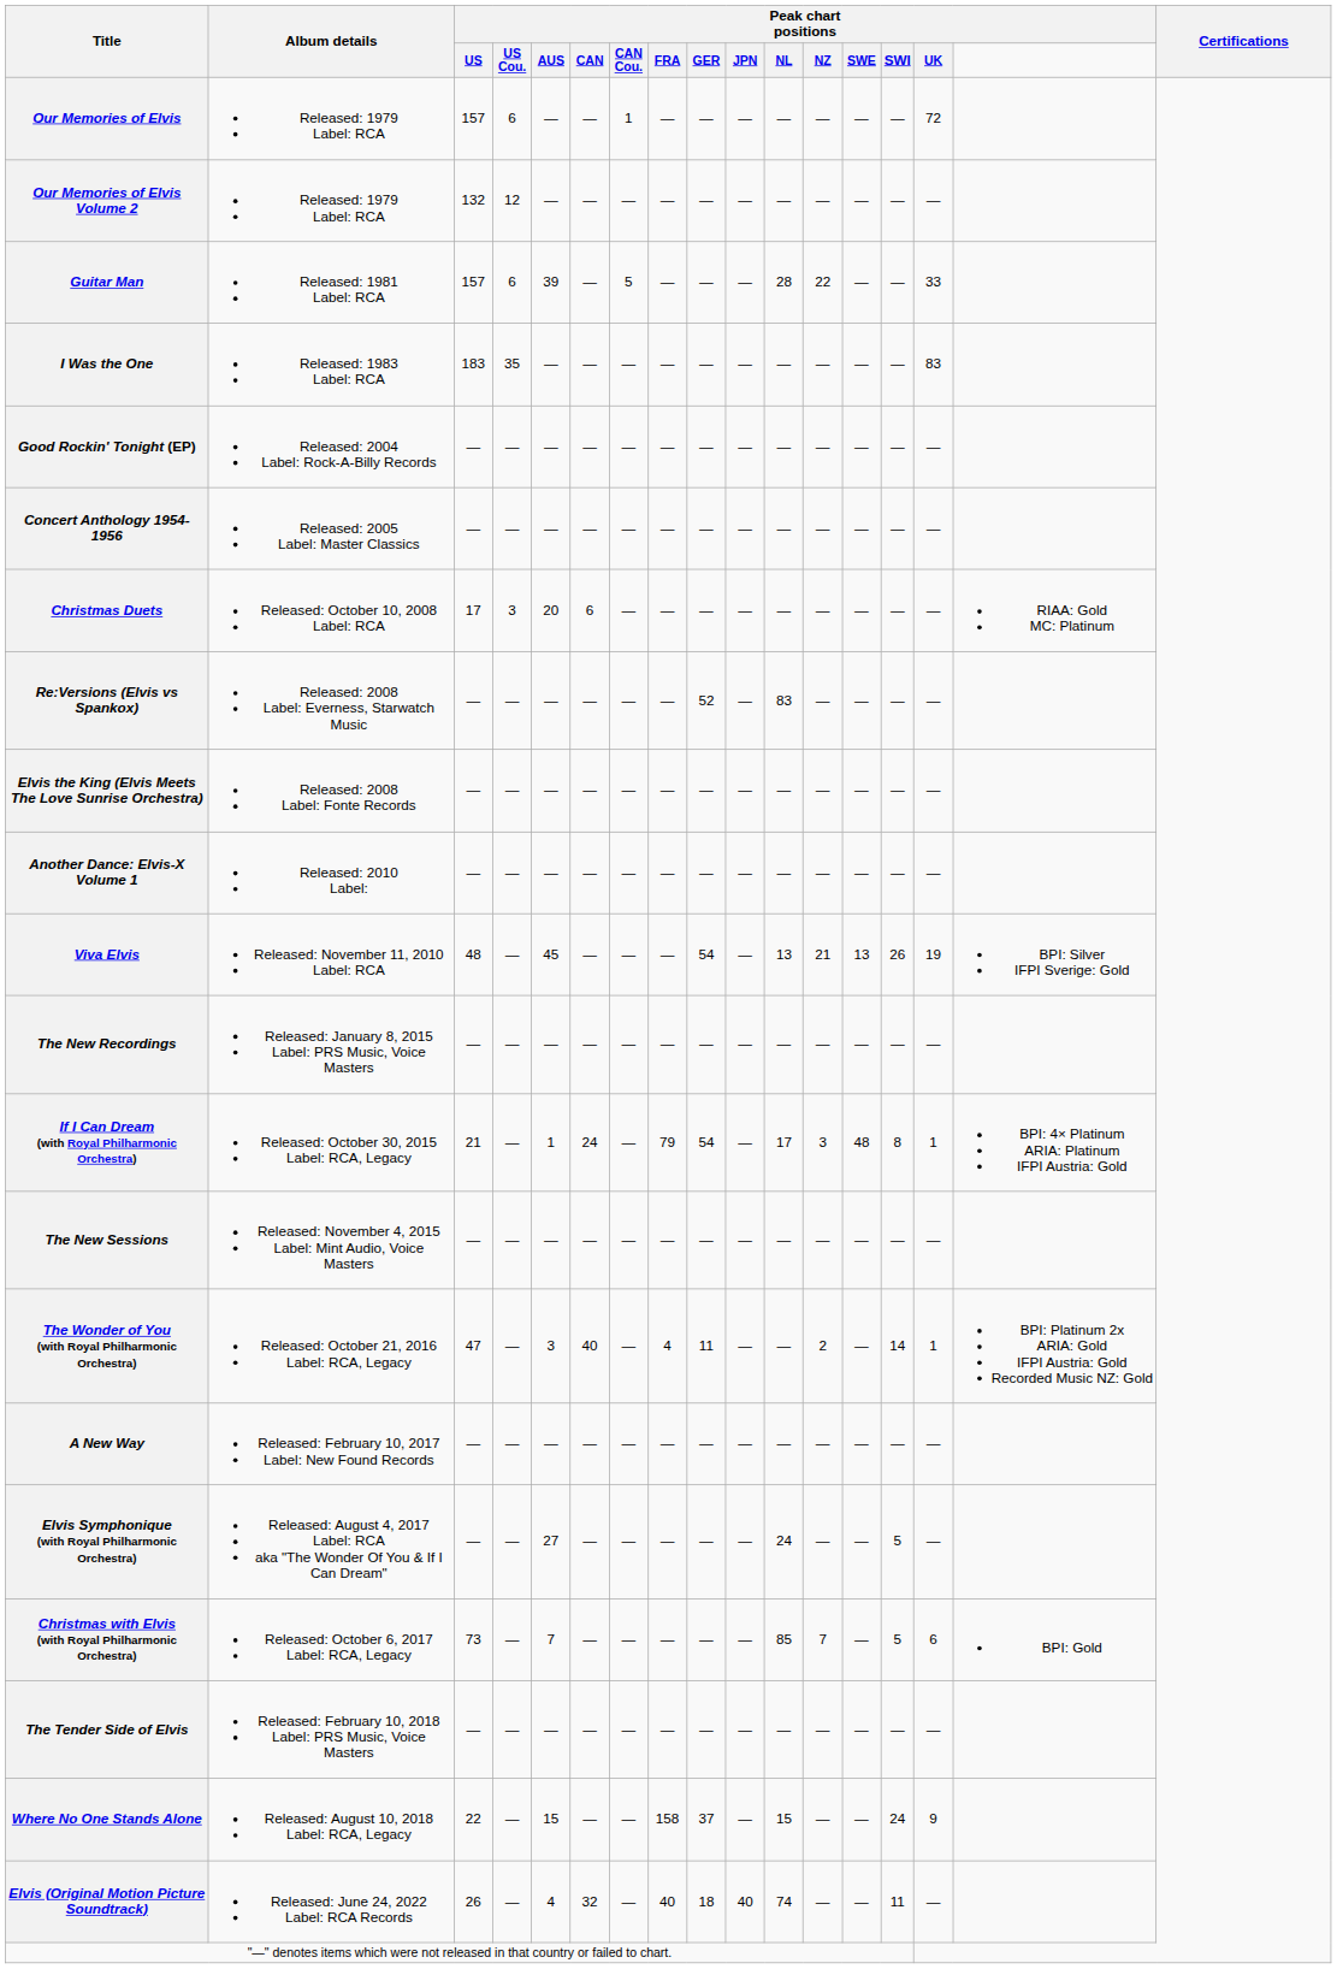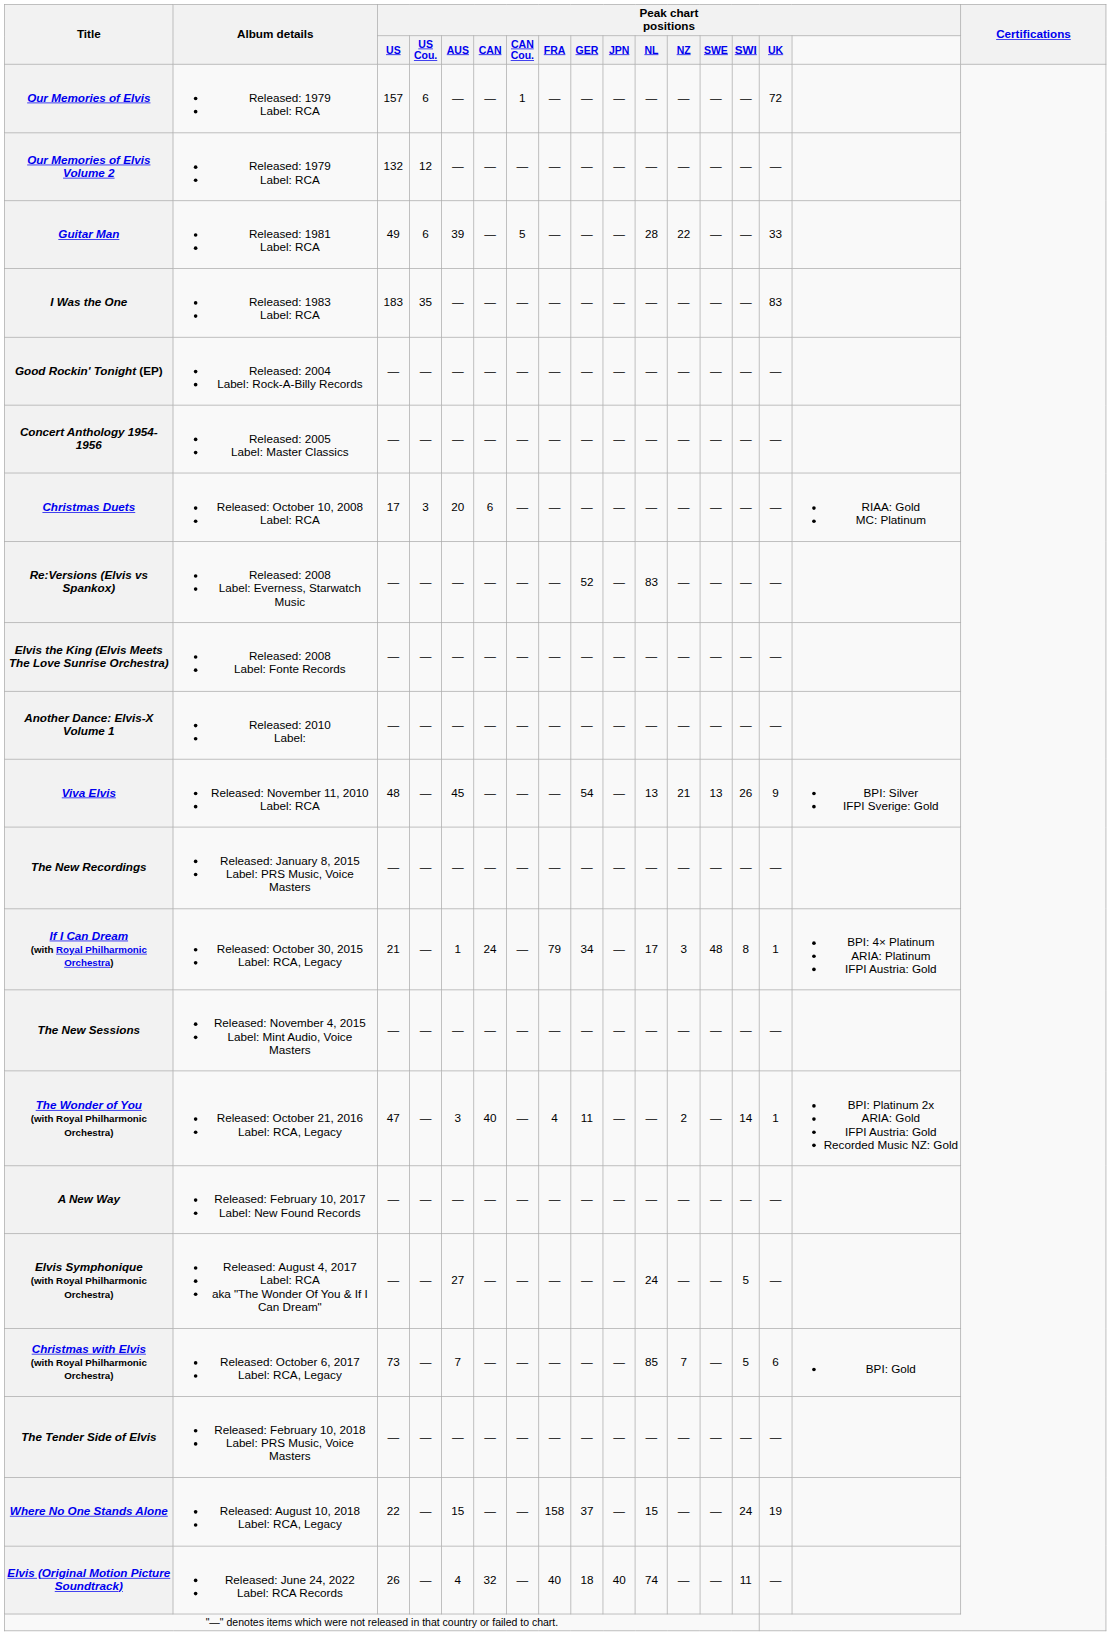 <table class="wikitable plainrowheaders" style="text-align:center;" border="1">
 <tr>
 <th scope="col" rowspan="2" style="width:14em;">Title</th>
 <th scope="col" rowspan="2" style="width:17em;">Album details</th>
 <th scope="col" colspan="14">Peak chart<br>positions</th>
 <th scope="col" rowspan="2" style="width:12em;"><a href='#'>Certifications</a></th>
 </tr>
 <tr>
 <th scope="col" style="width:2.6em;font-size:90%;"><a href='#'>US</a><br></th>
 <th scope="col" style="width:2.6em;font-size:90%;"><a href='#'>US<br>Cou.</a><br></th>
 <th scope="col" style="width:2.6em;font-size:90%;"><a href='#'>AUS</a><br></th>
 <th scope="col" style="width:2.6em;font-size:90%;"><a href='#'>CAN</a><br></th>
 <th scope="col" style="width:2.6em;font-size:90%;"><a href='#'>CAN<br>Cou.</a><br></th>
 <th scope="col" style="width:2.6em; font-size:90%;"><a href='#'>FRA</a><br></th>
 <th scope="col" style="width:2.6em;font-size:90%;"><a href='#'>GER</a><br></th>
 <th scope="col" style="width:2.6em;font-size:90%;"><a href='#'>JPN</a><br></th>
 <th scope="col" style="width:2.6em;font-size:90%;"><a href='#'>NL</a><br></th>
 <th scope="col" style="width:2.6em;font-size:90%;"><a href='#'>NZ</a><br></th>
 <th scope="col" style="width:2.6em;font-size:90%;"><a href='#'>SWE</a><br></th>
 <th width="30" scope=col><a href='#'>SWI</a><br></th>
 <th scope="col" style="width:2.6em;font-size:90%;"><a href='#'>UK</a><br></th>
 </tr>
 <tr>
 <th scope="row"><em><a href='#'>Our Memories of Elvis</a></em></th>
 <td><br><ul><li>Released: 1979</li><li>Label: RCA</li></ul></td>
 <td>157</td>
 <td>6</td>
 <td>—</td>
 <td>—</td>
 <td>1</td>
 <td>—</td>
 <td>—</td>
 <td>—</td>
 <td>—</td>
 <td>—</td>
 <td>—</td>
 <td>—</td>
 <td>72</td>
 <td></td>
 </tr>
 <tr>
 <th scope="row"><em><a href='#'>Our Memories of Elvis Volume 2</a></em></th>
 <td><br><ul><li>Released: 1979</li><li>Label: RCA</li></ul></td>
 <td>132</td>
 <td>12</td>
 <td>—</td>
 <td>—</td>
 <td>—</td>
 <td>—</td>
 <td>—</td>
 <td>—</td>
 <td>—</td>
 <td>—</td>
 <td>—</td>
 <td>—</td>
 <td>—</td>
 <td></td>
 </tr>
 <tr>
 <th scope="row"><em><a href='#'>Guitar Man</a></em></th>
 <td><br><ul><li>Released: 1981</li><li>Label: RCA</li></ul></td>
-<td>157</td>
+<td>49</td>
 <td>6</td>
 <td>39</td>
 <td>—</td>
 <td>5</td>
 <td>—</td>
 <td>—</td>
 <td>—</td>
 <td>28</td>
 <td>22</td>
 <td>—</td>
 <td>—</td>
 <td>33</td>
 <td></td>
 </tr>
 <tr>
 <th scope="row"><em>I Was the One</em></th>
 <td><br><ul><li>Released: 1983</li><li>Label: RCA</li></ul></td>
 <td>183</td>
 <td>35</td>
 <td>—</td>
 <td>—</td>
 <td>—</td>
 <td>—</td>
 <td>—</td>
 <td>—</td>
 <td>—</td>
 <td>—</td>
 <td>—</td>
 <td>—</td>
 <td>83</td>
 <td></td>
 </tr>
 <tr>
 <th scope="row"><em>Good Rockin' Tonight</em> (EP)</th>
 <td><br><ul><li>Released: 2004</li><li>Label: Rock-A-Billy Records</li></ul></td>
 <td>—</td>
 <td>—</td>
 <td>—</td>
 <td>—</td>
 <td>—</td>
 <td>—</td>
 <td>—</td>
 <td>—</td>
 <td>—</td>
 <td>—</td>
 <td>—</td>
 <td>—</td>
 <td>—</td>
 <td></td>
 </tr>
 <tr>
 <th scope="row"><em>Concert Anthology 1954-1956</em></th>
 <td><br><ul><li>Released: 2005</li><li>Label: Master Classics</li></ul></td>
 <td>—</td>
 <td>—</td>
 <td>—</td>
 <td>—</td>
 <td>—</td>
 <td>—</td>
 <td>—</td>
 <td>—</td>
 <td>—</td>
 <td>—</td>
 <td>—</td>
 <td>—</td>
 <td>—</td>
 <td></td>
 </tr>
 <tr>
 <th scope="row"><em><a href='#'>Christmas Duets</a></em></th>
 <td><br><ul><li>Released: October 10, 2008</li><li>Label: RCA</li></ul></td>
 <td>17</td>
 <td>3</td>
 <td>20</td>
 <td>6</td>
 <td>—</td>
 <td>—</td>
 <td>—</td>
 <td>—</td>
 <td>—</td>
 <td>—</td>
 <td>—</td>
 <td>—</td>
 <td>—</td>
 <td><br><ul><li>RIAA: Gold</li><li>MC: Platinum</li></ul></td>
 </tr>
 <tr>
 <th scope="row"><em>Re:Versions (Elvis vs Spankox)</em></th>
 <td><br><ul><li>Released: 2008</li><li>Label: Everness, Starwatch Music</li></ul></td>
 <td>—</td>
 <td>—</td>
 <td>—</td>
 <td>—</td>
 <td>—</td>
 <td>—</td>
 <td>52</td>
 <td>—</td>
 <td>83</td>
 <td>—</td>
 <td>—</td>
 <td>—</td>
 <td>—</td>
 <td></td>
 </tr>
 <tr>
 <th scope="row"><em>Elvis the King (Elvis Meets The Love Sunrise Orchestra)</em></th>
 <td><br><ul><li>Released: 2008</li><li>Label: Fonte Records</li></ul></td>
 <td>—</td>
 <td>—</td>
 <td>—</td>
 <td>—</td>
 <td>—</td>
 <td>—</td>
 <td>—</td>
 <td>—</td>
 <td>—</td>
 <td>—</td>
 <td>—</td>
 <td>—</td>
 <td>—</td>
 <td></td>
 </tr>
 <tr>
 <th scope="row"><em>Another Dance: Elvis-X Volume 1</em></th>
 <td><br><ul><li>Released: 2010</li><li>Label:</li></ul></td>
 <td>—</td>
 <td>—</td>
 <td>—</td>
 <td>—</td>
 <td>—</td>
 <td>—</td>
 <td>—</td>
 <td>—</td>
 <td>—</td>
 <td>—</td>
 <td>—</td>
 <td>—</td>
 <td>—</td>
 <td></td>
 </tr>
 <tr>
 <th scope="row"><em><a href='#'>Viva Elvis</a></em></th>
 <td><br><ul><li>Released: November 11, 2010</li><li>Label: RCA</li></ul></td>
 <td>48</td>
 <td>—</td>
 <td>45</td>
 <td>—</td>
 <td>—</td>
 <td>—</td>
 <td>54</td>
 <td>—</td>
 <td>13</td>
 <td>21</td>
 <td>13</td>
 <td>26</td>
-<td>19</td>
+<td>9</td>
 <td><br><ul><li>BPI: Silver</li><li>IFPI Sverige: Gold</li></ul></td>
 </tr>
 <tr>
 <th scope="row"><em>The New Recordings</em></th>
 <td><br><ul><li>Released: January 8, 2015</li><li>Label: PRS Music, Voice Masters</li></ul></td>
 <td>—</td>
 <td>—</td>
 <td>—</td>
 <td>—</td>
 <td>—</td>
 <td>—</td>
 <td>—</td>
 <td>—</td>
 <td>—</td>
 <td>—</td>
 <td>—</td>
 <td>—</td>
 <td>—</td>
 <td></td>
 </tr>
 <tr>
 <th scope="row"><em><a href='#'>If I Can Dream</a></em><br><small>(with <a href='#'>Royal Philharmonic Orchestra</a>)</small></th>
 <td><br><ul><li>Released: October 30, 2015</li><li>Label: RCA, Legacy</li></ul></td>
 <td>21<br></td>
 <td>—</td>
 <td>1</td>
 <td>24</td>
 <td>—</td>
 <td>79</td>
-<td>54</td>
+<td>34</td>
 <td>—</td>
 <td>17</td>
 <td>3</td>
 <td>48</td>
 <td>8</td>
 <td>1</td>
 <td><br><ul><li>BPI: 4× Platinum</li><li>ARIA: Platinum</li><li>IFPI Austria: Gold</li></ul></td>
 </tr>
 <tr>
 <th scope="row"><em>The New Sessions</em></th>
 <td><br><ul><li>Released: November 4, 2015</li><li>Label: Mint Audio, Voice Masters</li></ul></td>
 <td>—</td>
 <td>—</td>
 <td>—</td>
 <td>—</td>
 <td>—</td>
 <td>—</td>
 <td>—</td>
 <td>—</td>
 <td>—</td>
 <td>—</td>
 <td>—</td>
 <td>—</td>
 <td>—</td>
 <td></td>
 </tr>
 <tr>
 <th scope="row"><em><a href='#'>The Wonder of You</a></em><br><small>(with Royal Philharmonic Orchestra)</small></th>
 <td><br><ul><li>Released: October 21, 2016</li><li>Label: RCA, Legacy</li></ul></td>
 <td>47<br></td>
 <td>—</td>
 <td>3</td>
 <td>40</td>
 <td>—</td>
 <td>4</td>
 <td>11</td>
 <td>—</td>
 <td>—</td>
 <td>2</td>
 <td>—</td>
 <td>14</td>
 <td>1</td>
 <td><br><ul><li>BPI: Platinum 2x</li><li>ARIA: Gold</li><li>IFPI Austria: Gold</li><li>Recorded Music NZ: Gold</li></ul></td>
 </tr>
 <tr>
 <th scope="row"><em>A New Way</em></th>
 <td><br><ul><li>Released: February 10, 2017</li><li>Label: New Found Records</li></ul></td>
 <td>—</td>
 <td>—</td>
 <td>—</td>
 <td>—</td>
 <td>—</td>
 <td>—</td>
 <td>—</td>
 <td>—</td>
 <td>—</td>
 <td>—</td>
 <td>—</td>
 <td>—</td>
 <td>—</td>
 <td></td>
 </tr>
 <tr>
 <th scope="row"><em>Elvis Symphonique</em><br><small>(with Royal Philharmonic Orchestra)</small></th>
 <td><br><ul><li>Released: August 4, 2017</li><li>Label: RCA</li><li>aka "The Wonder Of You & If I Can Dream"</li></ul></td>
 <td>—</td>
 <td>—</td>
 <td>27</td>
 <td>—</td>
 <td>—</td>
 <td>—</td>
 <td>—</td>
 <td>—</td>
 <td>24</td>
 <td>—</td>
 <td>—</td>
 <td>5</td>
 <td>—</td>
 <td></td>
 </tr>
 <tr>
 <th scope="row"><em><a href='#'>Christmas with Elvis</a></em><br><small>(with Royal Philharmonic Orchestra)</small></th>
 <td><br><ul><li>Released: October 6, 2017</li><li>Label: RCA, Legacy</li></ul></td>
 <td>73<br></td>
 <td>—</td>
 <td>7</td>
 <td>—</td>
 <td>—</td>
 <td>—</td>
 <td>—</td>
 <td>—</td>
 <td>85</td>
 <td>7</td>
 <td>—</td>
 <td>5</td>
 <td>6</td>
 <td><br><ul><li>BPI: Gold</li></ul></td>
 </tr>
 <tr>
 <th scope="row"><em>The Tender Side of Elvis</em></th>
 <td><br><ul><li>Released: February 10, 2018</li><li>Label: PRS Music, Voice Masters</li></ul></td>
 <td>—</td>
 <td>—</td>
 <td>—</td>
 <td>—</td>
 <td>—</td>
 <td>—</td>
 <td>—</td>
 <td>—</td>
 <td>—</td>
 <td>—</td>
 <td>—</td>
 <td>—</td>
 <td>—</td>
 <td></td>
 </tr>
 <tr>
 <th scope="row"><em><a href='#'>Where No One Stands Alone</a></em></th>
 <td><br><ul><li>Released: August 10, 2018</li><li>Label: RCA, Legacy</li></ul></td>
 <td>22<br></td>
 <td>—</td>
 <td>15</td>
 <td>—</td>
 <td>—</td>
 <td>158</td>
 <td>37</td>
 <td>—</td>
 <td>15</td>
 <td>—</td>
 <td>—</td>
 <td>24</td>
-<td>9</td>
+<td>19</td>
 <td></td>
 </tr>
 <tr>
 <th scope="row"><em><a href='#'>Elvis (Original Motion Picture Soundtrack)</a></em></th>
 <td><br><ul><li>Released: June 24, 2022</li><li>Label: RCA Records</li></ul></td>
 <td>26</td>
 <td>—</td>
 <td>4</td>
 <td>32</td>
 <td>—</td>
 <td>40</td>
 <td>18</td>
 <td>40</td>
 <td>74</td>
 <td>—</td>
 <td>—</td>
 <td>11</td>
 <td>—</td>
 <td></td>
 </tr>
 <tr>
 <td colspan="14" align="center" style="font-size:90%;">"—" denotes items which were not released in that country or failed to chart.</td>
 </tr>
 </table>
